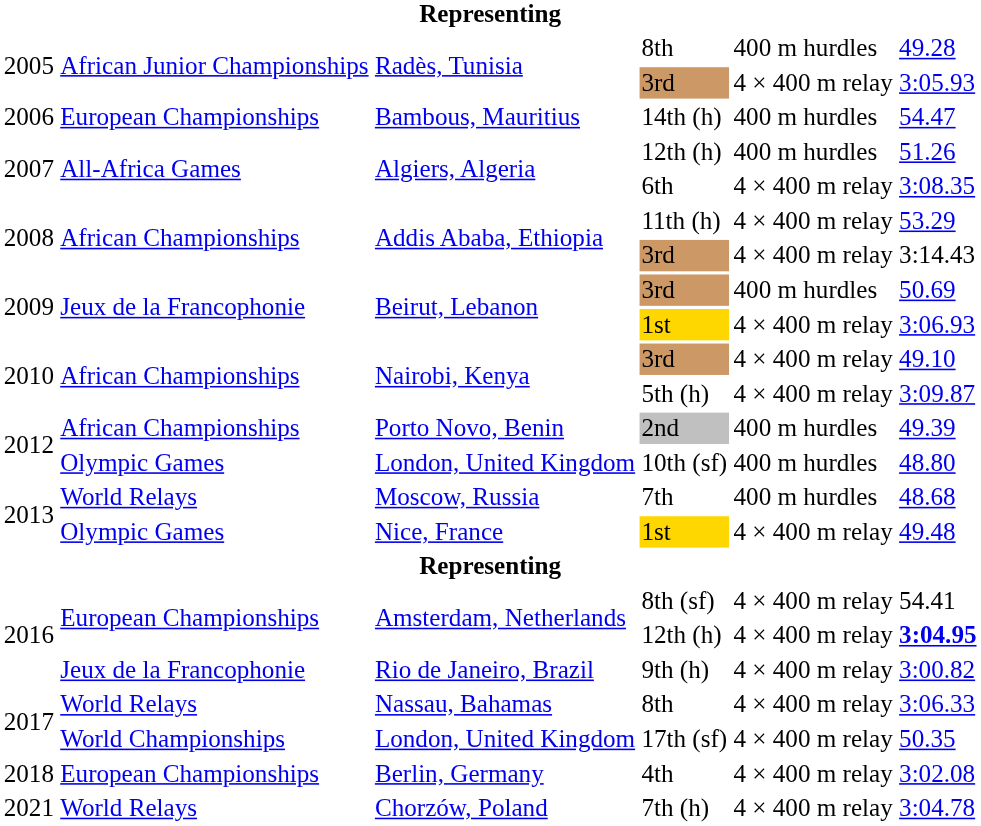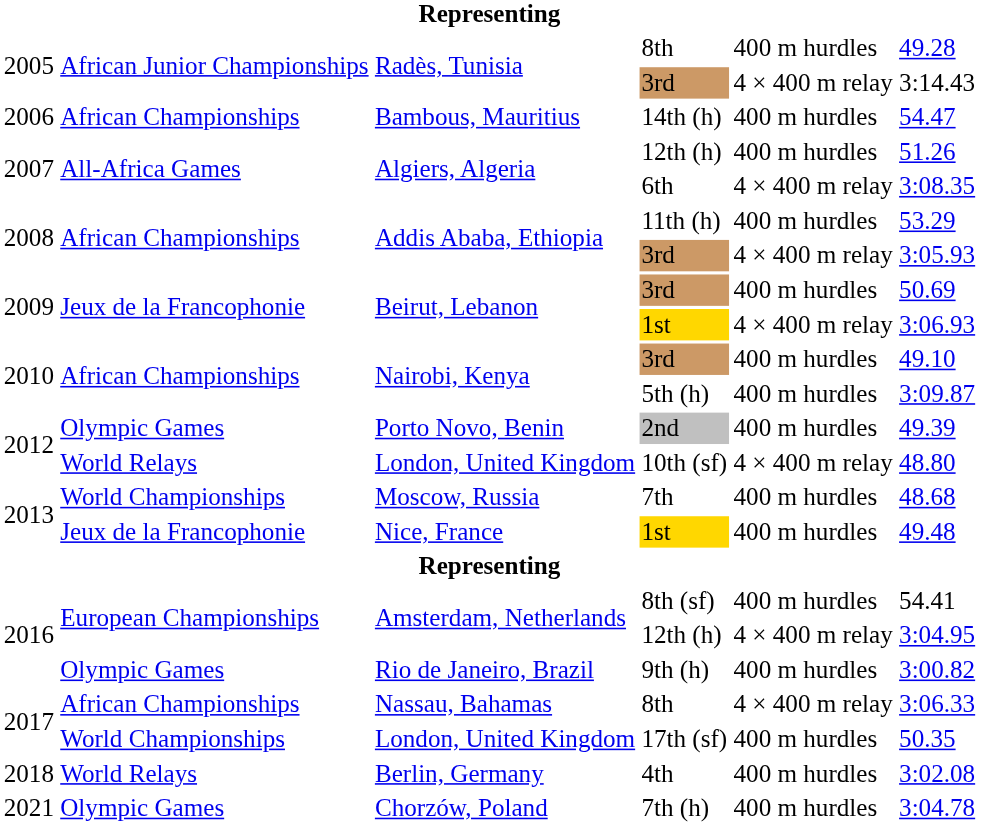 <table>
 <tr>
 <th colspan="6">Representing </th>
 </tr>
 <tr>
 <td rowspan=2>2005</td>
 <td rowspan=2><a href='#'>African Junior Championships</a></td>
 <td rowspan=2><a href='#'>Radès, Tunisia</a></td>
 <td>8th</td>
 <td>400 m hurdles</td>
 <td><a href='#'>49.28</a></td>
 </tr>
 <tr>
 <td bgcolor=cc9966>3rd</td>
 <td>4 × 400 m relay</td>
-<td><a href='#'>3:05.93</a></td>
+<td>3:14.43</td>
 </tr>
 <tr>
 <td>2006</td>
-<td><a href='#'>European Championships</a></td>
+<td><a href='#'>African Championships</a></td>
 <td><a href='#'>Bambous, Mauritius</a></td>
 <td>14th (h)</td>
 <td>400 m hurdles</td>
 <td><a href='#'>54.47</a></td>
 </tr>
 <tr>
 <td rowspan=2>2007</td>
 <td rowspan=2><a href='#'>All-Africa Games</a></td>
 <td rowspan=2><a href='#'>Algiers, Algeria</a></td>
 <td>12th (h)</td>
 <td>400 m hurdles</td>
 <td><a href='#'>51.26</a></td>
 </tr>
 <tr>
 <td>6th</td>
 <td>4 × 400 m relay</td>
 <td><a href='#'>3:08.35</a></td>
 </tr>
 <tr>
 <td rowspan=2>2008</td>
 <td rowspan=2><a href='#'>African Championships</a></td>
 <td rowspan=2><a href='#'>Addis Ababa, Ethiopia</a></td>
 <td>11th (h)</td>
-<td>4 × 400 m relay</td>
+<td>400 m hurdles</td>
 <td><a href='#'>53.29</a></td>
 </tr>
 <tr>
 <td bgcolor=cc9966>3rd</td>
 <td>4 × 400 m relay</td>
-<td>3:14.43</td>
+<td><a href='#'>3:05.93</a></td>
 </tr>
 <tr>
 <td rowspan=2>2009</td>
 <td rowspan=2><a href='#'>Jeux de la Francophonie</a></td>
 <td rowspan=2><a href='#'>Beirut, Lebanon</a></td>
 <td bgcolor=cc9966>3rd</td>
 <td>400 m hurdles</td>
 <td><a href='#'>50.69</a></td>
 </tr>
 <tr>
 <td bgcolor=gold>1st</td>
 <td>4 × 400 m relay</td>
 <td><a href='#'>3:06.93</a></td>
 </tr>
 <tr>
 <td rowspan=2>2010</td>
 <td rowspan=2><a href='#'>African Championships</a></td>
 <td rowspan=2><a href='#'>Nairobi, Kenya</a></td>
 <td bgcolor=cc9966>3rd</td>
-<td>4 × 400 m relay</td>
+<td>400 m hurdles</td>
 <td><a href='#'>49.10</a></td>
 </tr>
 <tr>
 <td>5th (h)</td>
-<td>4 × 400 m relay</td>
+<td>400 m hurdles</td>
 <td><a href='#'>3:09.87</a></td>
 </tr>
 <tr>
 <td rowspan=2>2012</td>
-<td><a href='#'>African Championships</a></td>
+<td><a href='#'>Olympic Games</a></td>
 <td><a href='#'>Porto Novo, Benin</a></td>
 <td bgcolor=silver>2nd</td>
 <td>400 m hurdles</td>
 <td><a href='#'>49.39</a></td>
 </tr>
 <tr>
-<td><a href='#'>Olympic Games</a></td>
+<td><a href='#'>World Relays</a></td>
 <td><a href='#'>London, United Kingdom</a></td>
 <td>10th (sf)</td>
-<td>400 m hurdles</td>
+<td>4 × 400 m relay</td>
 <td><a href='#'>48.80</a></td>
 </tr>
 <tr>
 <td rowspan=2>2013</td>
-<td><a href='#'>World Relays</a></td>
+<td><a href='#'>World Championships</a></td>
 <td><a href='#'>Moscow, Russia</a></td>
 <td>7th</td>
 <td>400 m hurdles</td>
 <td><a href='#'>48.68</a></td>
 </tr>
 <tr>
-<td><a href='#'>Olympic Games</a></td>
+<td><a href='#'>Jeux de la Francophonie</a></td>
 <td><a href='#'>Nice, France</a></td>
 <td bgcolor=gold>1st</td>
-<td>4 × 400 m relay</td>
+<td>400 m hurdles</td>
 <td><a href='#'>49.48</a></td>
 </tr>
 <tr>
 <th colspan="6">Representing </th>
 </tr>
 <tr>
 <td rowspan=3>2016</td>
 <td rowspan=2><a href='#'>European Championships</a></td>
 <td rowspan=2><a href='#'>Amsterdam, Netherlands</a></td>
 <td>8th (sf)</td>
-<td>4 × 400 m relay</td>
+<td>400 m hurdles</td>
 <td>54.41</td>
 </tr>
 <tr>
 <td>12th (h)</td>
 <td>4 × 400 m relay</td>
-<td><strong><a href='#'>3:04.95</a></strong></td>
+<td><a href='#'>3:04.95</a></td>
 </tr>
 <tr>
-<td><a href='#'>Jeux de la Francophonie</a></td>
+<td><a href='#'>Olympic Games</a></td>
 <td><a href='#'>Rio de Janeiro, Brazil</a></td>
 <td>9th (h)</td>
-<td>4 × 400 m relay</td>
+<td>400 m hurdles</td>
 <td><a href='#'>3:00.82</a></td>
 </tr>
 <tr>
 <td rowspan=2>2017</td>
-<td><a href='#'>World Relays</a></td>
+<td><a href='#'>African Championships</a></td>
 <td><a href='#'>Nassau, Bahamas</a></td>
 <td>8th</td>
 <td>4 × 400 m relay</td>
 <td><a href='#'>3:06.33</a></td>
 </tr>
 <tr>
 <td><a href='#'>World Championships</a></td>
 <td><a href='#'>London, United Kingdom</a></td>
 <td>17th (sf)</td>
-<td>4 × 400 m relay</td>
+<td>400 m hurdles</td>
 <td><a href='#'>50.35</a></td>
 </tr>
 <tr>
 <td>2018</td>
-<td><a href='#'>European Championships</a></td>
+<td><a href='#'>World Relays</a></td>
 <td><a href='#'>Berlin, Germany</a></td>
 <td>4th</td>
-<td>4 × 400 m relay</td>
+<td>400 m hurdles</td>
 <td><a href='#'>3:02.08</a></td>
 </tr>
 <tr>
 <td>2021</td>
-<td><a href='#'>World Relays</a></td>
+<td><a href='#'>Olympic Games</a></td>
 <td><a href='#'>Chorzów, Poland</a></td>
 <td>7th (h)</td>
-<td>4 × 400 m relay</td>
+<td>400 m hurdles</td>
 <td><a href='#'>3:04.78</a></td>
 </tr>
 </table>
